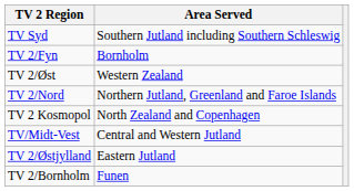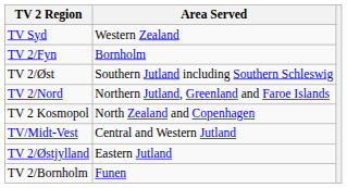 <table class="wikitable">
 <tr>
 <th>TV 2 Region</th>
 <th>Area Served</th>
 <th rowspan=9></th>
 </tr>
 <tr>
 <td><a href='#'>TV Syd</a></td>
-<td>Southern <a href='#'>Jutland</a> including <a href='#'>Southern Schleswig</a></td>
+<td>Western <a href='#'>Zealand</a></td>
 </tr>
 <tr>
 <td><a href='#'>TV 2/Fyn</a></td>
 <td><a href='#'>Bornholm</a></td>
 </tr>
 <tr>
 <td>TV 2/Øst</td>
-<td>Western <a href='#'>Zealand</a></td>
+<td>Southern <a href='#'>Jutland</a> including <a href='#'>Southern Schleswig</a></td>
 </tr>
 <tr>
 <td><a href='#'>TV 2/Nord</a></td>
 <td>Northern <a href='#'>Jutland</a>, <a href='#'>Greenland</a> and <a href='#'>Faroe Islands</a></td>
 </tr>
 <tr>
 <td>TV 2 Kosmopol</td>
 <td>North <a href='#'>Zealand</a> and <a href='#'>Copenhagen</a></td>
 </tr>
 <tr>
 <td><a href='#'>TV/Midt-Vest</a></td>
 <td>Central and Western <a href='#'>Jutland</a></td>
 </tr>
 <tr>
 <td><a href='#'>TV 2/Østjylland</a></td>
 <td>Eastern <a href='#'>Jutland</a></td>
 </tr>
 <tr>
 <td>TV 2/Bornholm</td>
 <td><a href='#'>Funen</a></td>
 </tr>
 </table>
